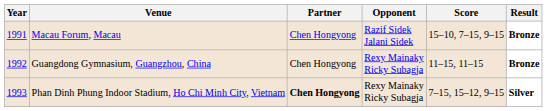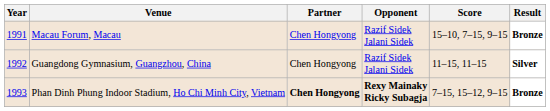 <table class="sortable wikitable" style="font-size: 90%;">
 <tr>
 <th>Year</th>
 <th>Venue</th>
 <th>Partner</th>
 <th>Opponent</th>
 <th>Score</th>
 <th>Result</th>
 </tr>
 <tr style="background:#F3E6D7">
 <td align="center"><a href='#'>1991</a></td>
 <td align="left"><a href='#'>Macau Forum</a>, <a href='#'>Macau</a></td>
 <td align="left"> <a href='#'>Chen Hongyong</a></td>
 <td align="left"> <a href='#'>Razif Sidek</a> <br> <a href='#'>Jalani Sidek</a></td>
 <td align="left">15–10, 7–15, 9–15</td>
 <td style="text-align:left; background:white"> <strong>Bronze</strong></td>
 </tr>
 <tr style="background:#F3E6D7">
 <td align="center"><a href='#'>1992</a></td>
 <td align="left">Guangdong Gymnasium, <a href='#'>Guangzhou</a>, <a href='#'>China</a></td>
 <td align="left"> Chen Hongyong</td>
-<td align="left"> <a href='#'>Rexy Mainaky</a> <br> <a href='#'>Ricky Subagja</a></td>
+<td align="left"> <a href='#'>Razif Sidek</a> <br> <a href='#'>Jalani Sidek</a></td>
 <td align="left">11–15, 11–15</td>
-<td style="text-align:left; background:white"> <strong>Bronze</strong></td>
+<td style="text-align:left; background:white"> <strong>Silver</strong></td>
 </tr>
 <tr style="background:#F3E6D7">
 <td align="center"><a href='#'>1993</a></td>
 <td align="left">Phan Dinh Phung Indoor Stadium, <a href='#'>Ho Chi Minh City</a>, <a href='#'>Vietnam</a></td>
 <td align="left"><strong> Chen Hongyong</strong></td>
-<td align="left"> Rexy Mainaky <br> Ricky Subagja</td>
+<td align="left"><strong> Rexy Mainaky <br> Ricky Subagja</strong></td>
 <td align="left">7–15, 15–12, 9–15</td>
-<td style="text-align:left; background:white"> <strong>Silver</strong></td>
+<td style="text-align:left; background:white"> <strong>Bronze</strong></td>
 </tr>
 </table>
